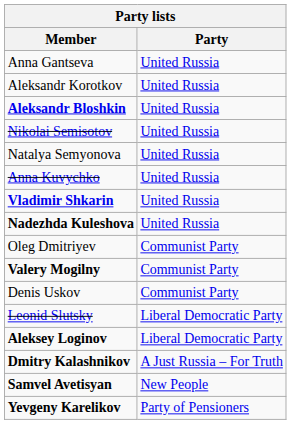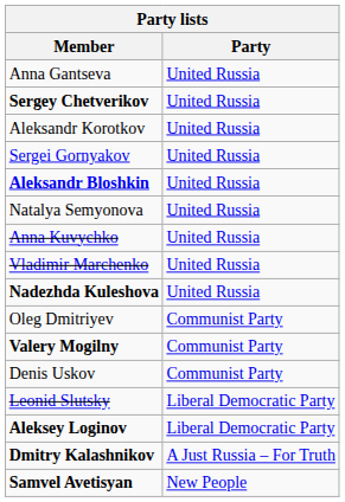 <table class="wikitable sortable mw-collapsible mw-collapsed" style="font-size: 95%;">
 <tr>
 <th colspan=2>Party lists</th>
 </tr>
 <tr>
 <th>Member</th>
 <th>Party</th>
 </tr>
 <tr>
 <td>Anna Gantseva</td>
 <td><a href='#'>United Russia</a></td>
 </tr>
 <tr>
+<td><strong>Sergey Chetverikov</strong></td>
+<td><a href='#'>United Russia</a></td>
+</tr>
+<tr>
 <td>Aleksandr Korotkov</td>
 <td><a href='#'>United Russia</a></td>
 </tr>
 <tr>
-<td><strong><a href='#'>Aleksandr Bloshkin</a></strong></td>
+<td><a href='#'>Sergei Gornyakov</a></td>
 <td><a href='#'>United Russia</a></td>
 </tr>
 <tr>
-<td><s><a href='#'>Nikolai Semisotov</a></s></td>
+<td><strong><a href='#'>Aleksandr Bloshkin</a></strong></td>
 <td><a href='#'>United Russia</a></td>
 </tr>
 <tr>
 <td>Natalya Semyonova</td>
 <td><a href='#'>United Russia</a></td>
 </tr>
 <tr>
 <td><s><a href='#'>Anna Kuvychko</a></s></td>
 <td><a href='#'>United Russia</a></td>
 </tr>
 <tr>
-<td><strong><a href='#'>Vladimir Shkarin</a></strong></td>
+<td><s><a href='#'>Vladimir Marchenko</a></s></td>
 <td><a href='#'>United Russia</a></td>
 </tr>
 <tr>
 <td><strong>Nadezhda Kuleshova</strong></td>
 <td><a href='#'>United Russia</a></td>
 </tr>
 <tr>
 <td>Oleg Dmitriyev</td>
 <td><a href='#'>Communist Party</a></td>
 </tr>
 <tr>
 <td><strong>Valery Mogilny</strong></td>
 <td><a href='#'>Communist Party</a></td>
 </tr>
 <tr>
 <td>Denis Uskov</td>
 <td><a href='#'>Communist Party</a></td>
 </tr>
 <tr>
 <td><s><a href='#'>Leonid Slutsky</a></s></td>
 <td><a href='#'>Liberal Democratic Party</a></td>
 </tr>
 <tr>
 <td><strong>Aleksey Loginov</strong></td>
 <td><a href='#'>Liberal Democratic Party</a></td>
 </tr>
 <tr>
 <td><strong>Dmitry Kalashnikov</strong></td>
 <td><a href='#'>A Just Russia – For Truth</a></td>
 </tr>
 <tr>
 <td><strong>Samvel Avetisyan</strong></td>
 <td><a href='#'>New People</a></td>
 </tr>
-<tr>
-<td><strong>Yevgeny Karelikov</strong></td>
-<td><a href='#'>Party of Pensioners</a></td>
-</tr>
 </table>
